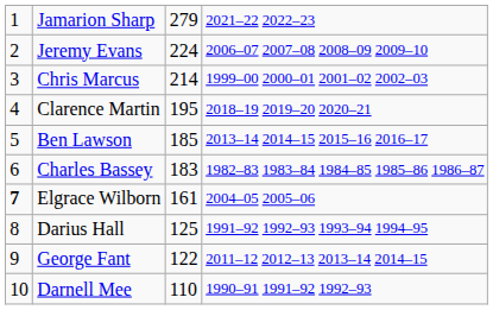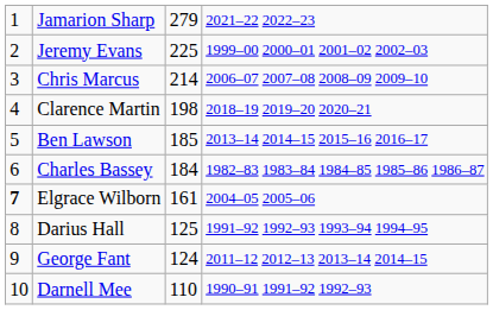 <table class="wikitable">
 <tr>
 </tr>
 <tr>
 <td>1</td>
 <td><a href='#'>Jamarion Sharp</a></td>
 <td>279</td>
 <td style="font-size:80%;"><a href='#'>2021–22</a> <a href='#'>2022–23</a></td>
 </tr>
 <tr>
 <td>2</td>
 <td><a href='#'>Jeremy Evans</a></td>
-<td>224</td>
-<td style="font-size:80%;"><a href='#'>2006–07</a> <a href='#'>2007–08</a> <a href='#'>2008–09</a> <a href='#'>2009–10</a></td>
+<td>225</td>
+<td style="font-size:80%;"><a href='#'>1999–00</a> <a href='#'>2000–01</a> <a href='#'>2001–02</a> <a href='#'>2002–03</a></td>
 </tr>
 <tr>
 <td>3</td>
 <td><a href='#'>Chris Marcus</a></td>
 <td>214</td>
-<td style="font-size:80%;"><a href='#'>1999–00</a> <a href='#'>2000–01</a> <a href='#'>2001–02</a> <a href='#'>2002–03</a></td>
+<td style="font-size:80%;"><a href='#'>2006–07</a> <a href='#'>2007–08</a> <a href='#'>2008–09</a> <a href='#'>2009–10</a></td>
 </tr>
 <tr>
 <td>4</td>
 <td>Clarence Martin</td>
-<td>195</td>
+<td>198</td>
 <td style="font-size:80%;"><a href='#'>2018–19</a> <a href='#'>2019–20</a> <a href='#'>2020–21</a></td>
 </tr>
 <tr>
 <td>5</td>
 <td><a href='#'>Ben Lawson</a></td>
 <td>185</td>
 <td style="font-size:80%;"><a href='#'>2013–14</a> <a href='#'>2014–15</a> <a href='#'>2015–16</a> <a href='#'>2016–17</a></td>
 </tr>
 <tr>
 <td>6</td>
 <td><a href='#'>Charles Bassey</a></td>
-<td>183</td>
+<td>184</td>
 <td style="font-size:80%;"><a href='#'>1982–83</a> <a href='#'>1983–84</a> <a href='#'>1984–85</a> <a href='#'>1985–86</a> <a href='#'>1986–87</a></td>
 </tr>
 <tr>
 <td><strong>7</strong></td>
 <td>Elgrace Wilborn</td>
 <td>161</td>
 <td style="font-size:80%;"><a href='#'>2004–05</a> <a href='#'>2005–06</a></td>
 </tr>
 <tr>
 <td>8</td>
 <td>Darius Hall</td>
 <td>125</td>
 <td style="font-size:80%;"><a href='#'>1991–92</a> <a href='#'>1992–93</a> <a href='#'>1993–94</a> <a href='#'>1994–95</a></td>
 </tr>
 <tr>
 <td>9</td>
 <td><a href='#'>George Fant</a></td>
-<td>122</td>
+<td>124</td>
 <td style="font-size:80%;"><a href='#'>2011–12</a> <a href='#'>2012–13</a> <a href='#'>2013–14</a> <a href='#'>2014–15</a></td>
 </tr>
 <tr>
 <td>10</td>
 <td><a href='#'>Darnell Mee</a></td>
 <td>110</td>
 <td style="font-size:80%;"><a href='#'>1990–91</a> <a href='#'>1991–92</a> <a href='#'>1992–93</a></td>
 </tr>
 </table>
